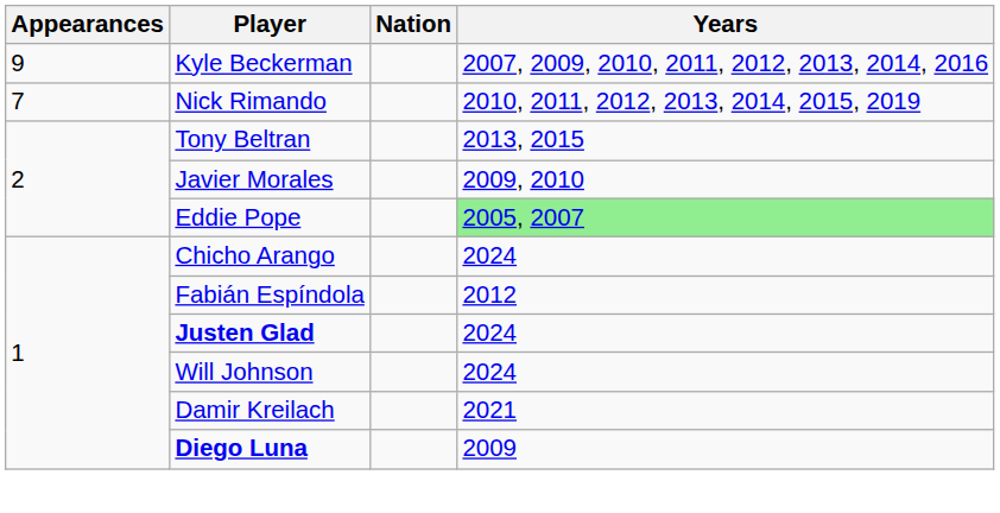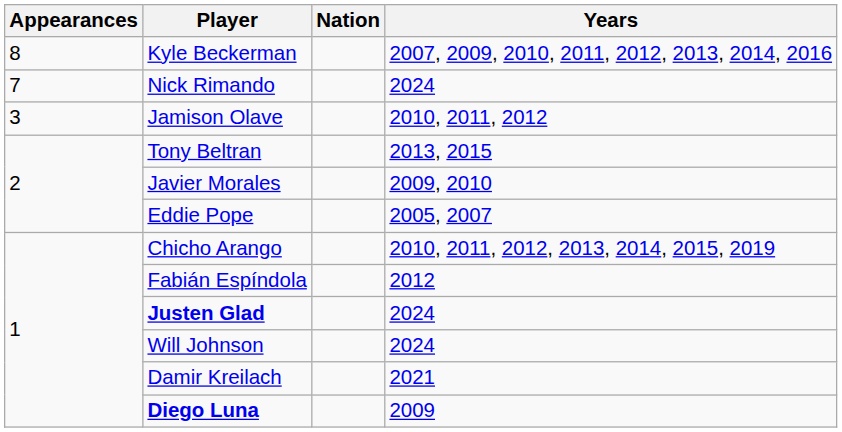 <table class ="wikitable">
 <tr>
 <th>Appearances</th>
 <th>Player</th>
 <th>Nation</th>
 <th>Years</th>
 </tr>
 <tr>
-<td>9</td>
+<td>8</td>
 <td><a href='#'>Kyle Beckerman</a></td>
 <td></td>
 <td><a href='#'>2007</a>, <a href='#'>2009</a>, <a href='#'>2010</a>, <a href='#'>2011</a>, <a href='#'>2012</a>, <a href='#'>2013</a>, <a href='#'>2014</a>, <a href='#'>2016</a></td>
 </tr>
 <tr>
 <td>7</td>
 <td><a href='#'>Nick Rimando</a></td>
 <td></td>
-<td><a href='#'>2010</a>, <a href='#'>2011</a>, <a href='#'>2012</a>, <a href='#'>2013</a>, <a href='#'>2014</a>, <a href='#'>2015</a>, <a href='#'>2019</a></td>
+<td><a href='#'>2024</a></td>
+</tr>
+<tr>
+<td>3</td>
+<td><a href='#'>Jamison Olave</a></td>
+<td></td>
+<td><a href='#'>2010</a>, <a href='#'>2011</a>, <a href='#'>2012</a></td>
 </tr>
 <tr>
 <td rowspan="3">2</td>
 <td><a href='#'>Tony Beltran</a></td>
 <td></td>
 <td><a href='#'>2013</a>, <a href='#'>2015</a></td>
 </tr>
 <tr>
 <td><a href='#'>Javier Morales</a></td>
 <td></td>
 <td><a href='#'>2009</a>, <a href='#'>2010</a></td>
 </tr>
 <tr>
 <td><a href='#'>Eddie Pope</a></td>
 <td></td>
-<td style="background: lightgreen;"><a href='#'>2005</a>, <a href='#'>2007</a></td>
+<td><a href='#'>2005</a>, <a href='#'>2007</a></td>
 </tr>
 <tr>
 <td rowspan="6">1</td>
 <td><a href='#'>Chicho Arango</a></td>
 <td></td>
-<td><a href='#'>2024</a></td>
+<td><a href='#'>2010</a>, <a href='#'>2011</a>, <a href='#'>2012</a>, <a href='#'>2013</a>, <a href='#'>2014</a>, <a href='#'>2015</a>, <a href='#'>2019</a></td>
 </tr>
 <tr>
 <td><a href='#'>Fabián Espíndola</a></td>
 <td></td>
 <td><a href='#'>2012</a></td>
 </tr>
 <tr>
 <td><strong><a href='#'>Justen Glad</a></strong></td>
 <td></td>
 <td><a href='#'>2024</a></td>
 </tr>
 <tr>
 <td><a href='#'>Will Johnson</a></td>
 <td></td>
 <td><a href='#'>2024</a></td>
 </tr>
 <tr>
 <td><a href='#'>Damir Kreilach</a></td>
 <td></td>
 <td><a href='#'>2021</a></td>
 </tr>
 <tr>
 <td><strong><a href='#'>Diego Luna</a></strong></td>
 <td></td>
 <td><a href='#'>2009</a></td>
 </tr>
 </table>
